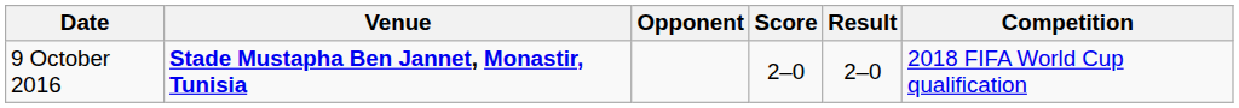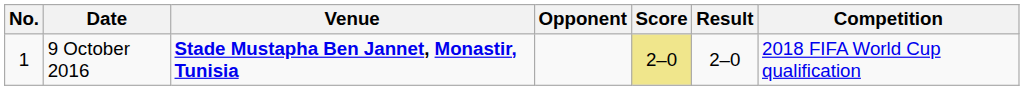 <table class="wikitable sortable">
 <tr>
+<th scope="col">No.</th>
 <th scope="col">Date</th>
 <th scope="col">Venue</th>
 <th scope="col">Opponent</th>
 <th scope="col">Score</th>
 <th scope="col">Result</th>
 <th scope="col">Competition</th>
 </tr>
 <tr>
+<td style="text-align:center">1</td>
 <td>9 October 2016</td>
 <td><strong><a href='#'>Stade Mustapha Ben Jannet</a>, <a href='#'>Monastir, Tunisia</a></strong></td>
 <td></td>
-<td style="text-align:center">2–0</td>
+<td style="background: khaki; text-align:center">2–0</td>
 <td style="text-align:center">2–0</td>
 <td><a href='#'>2018 FIFA World Cup qualification</a></td>
 </tr>
 </table>
